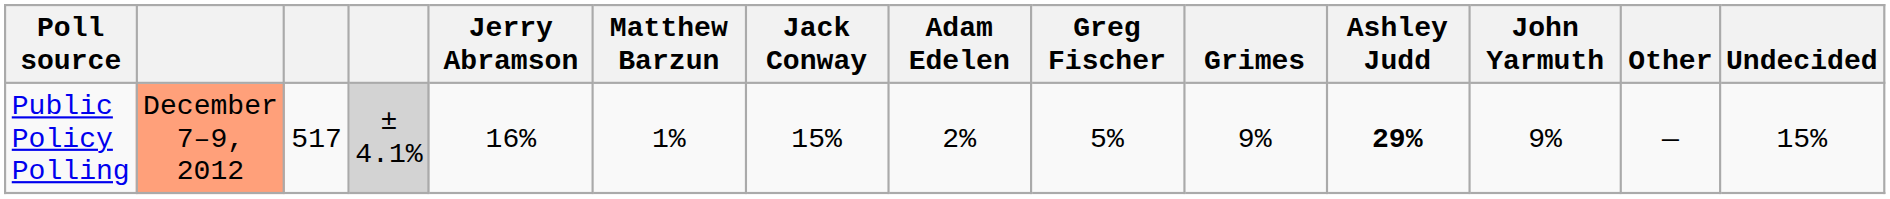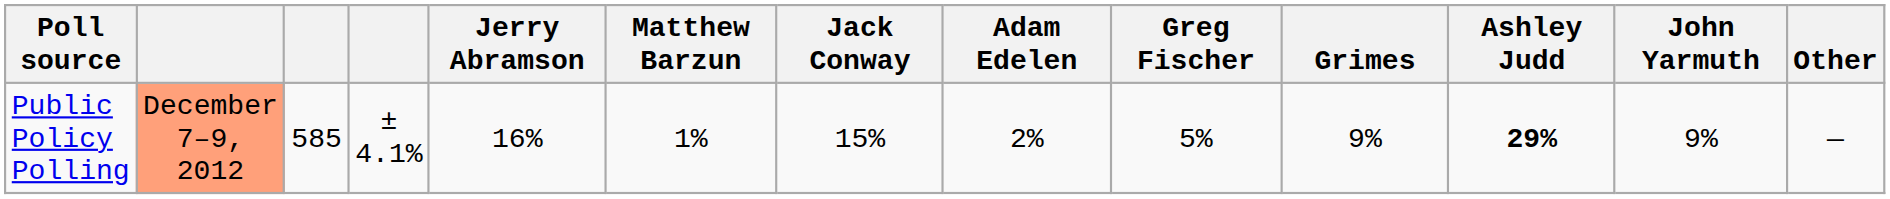 <table class="wikitable" style="text-align:center">
 <tr valign= bottom>
 <th>Poll source</th>
 <th></th>
 <th></th>
 <th></th>
 <th style="width:80px;">Jerry<br>Abramson</th>
 <th style="width:80px;">Matthew<br>Barzun</th>
 <th style="width:80px;">Jack<br>Conway</th>
 <th style="width:80px;">Adam<br>Edelen</th>
 <th style="width:80px;">Greg<br>Fischer</th>
 <th style="width:80px;"><br>Grimes</th>
 <th style="width:80px;">Ashley<br>Judd</th>
 <th style="width:80px;">John<br>Yarmuth</th>
 <th>Other</th>
-<th>Undecided</th>
 </tr>
 <tr>
 <td align=left><a href='#'>Public Policy Polling</a></td>
 <td style="background: lightsalmon;">December 7–9, 2012</td>
-<td>517</td>
-<td style="background: lightgrey;">± 4.1%</td>
+<td>585</td>
+<td>± 4.1%</td>
 <td>16%</td>
 <td>1%</td>
 <td>15%</td>
 <td>2%</td>
 <td>5%</td>
 <td>9%</td>
 <td><strong>29%</strong></td>
 <td>9%</td>
 <td>—</td>
-<td>15%</td>
 </tr>
 </table>
